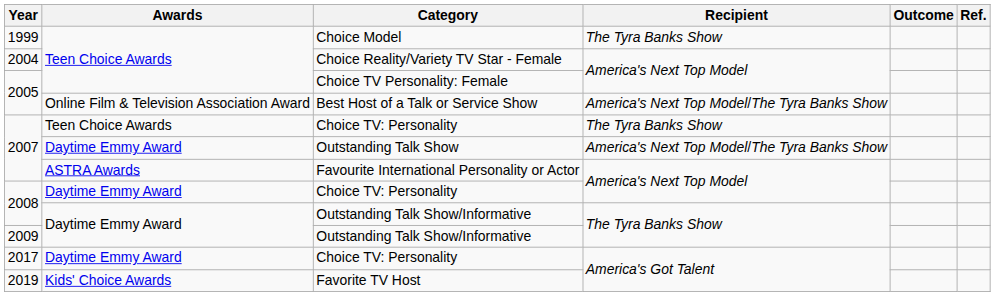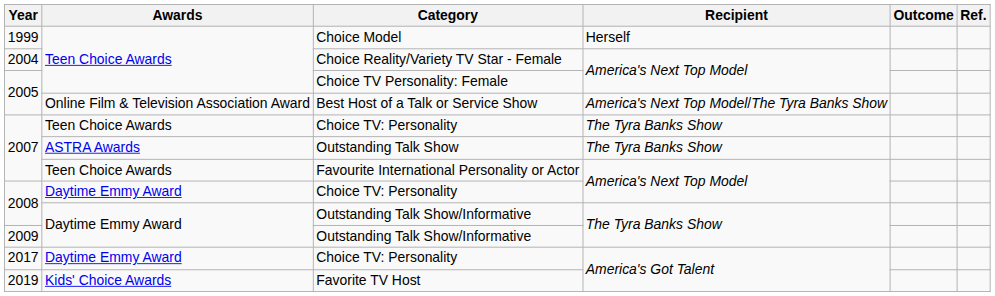 <table class="wikitable sortable">
 <tr>
 <th>Year</th>
 <th>Awards</th>
 <th>Category</th>
 <th>Recipient</th>
 <th>Outcome</th>
 <th>Ref.</th>
 </tr>
 <tr>
 <td>1999</td>
 <td rowspan=3><a href='#'>Teen Choice Awards</a></td>
 <td>Choice Model</td>
-<td><em>The Tyra Banks Show</em></td>
+<td>Herself</td>
 <td></td>
 <td></td>
 </tr>
 <tr>
 <td>2004</td>
 <td>Choice Reality/Variety TV Star - Female</td>
 <td rowspan=2><em>America's Next Top Model</em></td>
 <td></td>
 <td></td>
 </tr>
 <tr>
 <td rowspan=2>2005</td>
 <td>Choice TV Personality: Female</td>
 <td></td>
 <td></td>
 </tr>
 <tr>
 <td>Online Film & Television Association Award</td>
 <td>Best Host of a Talk or Service Show</td>
 <td><em>America's Next Top Model</em>/<em>The Tyra Banks Show</em></td>
 <td></td>
 <td></td>
 </tr>
 <tr>
 <td rowspan=3>2007</td>
 <td>Teen Choice Awards</td>
 <td>Choice TV: Personality</td>
 <td><em>The Tyra Banks Show</em></td>
 <td></td>
 <td></td>
 </tr>
 <tr>
-<td><a href='#'>Daytime Emmy Award</a></td>
+<td><a href='#'>ASTRA Awards</a></td>
 <td>Outstanding Talk Show</td>
-<td><em>America's Next Top Model</em>/<em>The Tyra Banks Show</em></td>
+<td><em>The Tyra Banks Show</em></td>
 <td></td>
 <td></td>
 </tr>
 <tr>
-<td><a href='#'>ASTRA Awards</a></td>
+<td>Teen Choice Awards</td>
 <td>Favourite International Personality or Actor</td>
 <td rowspan=2><em>America's Next Top Model</em></td>
 <td></td>
 <td></td>
 </tr>
 <tr>
 <td rowspan=2>2008</td>
 <td><a href='#'>Daytime Emmy Award</a></td>
 <td>Choice TV: Personality</td>
 <td></td>
 <td></td>
 </tr>
 <tr>
 <td rowspan=2>Daytime Emmy Award</td>
 <td>Outstanding Talk Show/Informative</td>
 <td rowspan=2><em>The Tyra Banks Show</em></td>
 <td></td>
 <td></td>
 </tr>
 <tr>
 <td>2009</td>
 <td>Outstanding Talk Show/Informative</td>
 <td></td>
 <td></td>
 </tr>
 <tr>
 <td>2017</td>
 <td><a href='#'>Daytime Emmy Award</a></td>
 <td>Choice TV: Personality</td>
 <td rowspan=2><em>America's Got Talent</em></td>
 <td></td>
 <td></td>
 </tr>
 <tr>
 <td>2019</td>
 <td><a href='#'>Kids' Choice Awards</a></td>
 <td>Favorite TV Host</td>
 <td></td>
 <td></td>
 </tr>
 </table>
